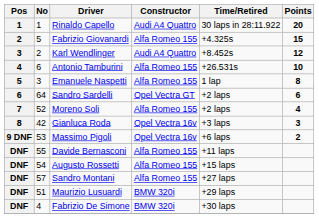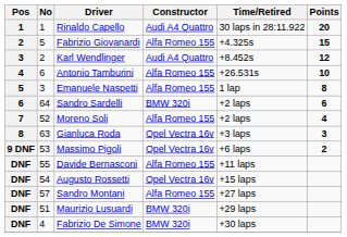 <table class="wikitable" style="font-size: 85%;">
 <tr>
 <th>Pos</th>
 <th>No</th>
 <th>Driver</th>
 <th>Constructor</th>
 <th>Time/Retired</th>
 <th>Points</th>
 </tr>
 <tr>
 <th>1</th>
 <td>1</td>
 <td> <a href='#'>Rinaldo Capello</a></td>
 <td><a href='#'>Audi A4 Quattro</a></td>
 <td>30 laps in 28:11.922</td>
 <td align=center><strong>20</strong></td>
 </tr>
 <tr>
 <th>2</th>
 <td>5</td>
 <td> <a href='#'>Fabrizio Giovanardi</a></td>
 <td><a href='#'>Alfa Romeo 155</a></td>
 <td>+4.325s</td>
 <td align=center><strong>15</strong></td>
 </tr>
 <tr>
 <th>3</th>
 <td>2</td>
 <td> <a href='#'>Karl Wendlinger</a></td>
 <td><a href='#'>Audi A4 Quattro</a></td>
 <td>+8.452s</td>
 <td align=center><strong>12</strong></td>
 </tr>
 <tr>
 <th>4</th>
 <td>6</td>
 <td> <a href='#'>Antonio Tamburini</a></td>
 <td><a href='#'>Alfa Romeo 155</a></td>
 <td>+26.531s</td>
 <td align=center><strong>10</strong></td>
 </tr>
 <tr>
 <th>5</th>
 <td>3</td>
 <td> <a href='#'>Emanuele Naspetti</a></td>
 <td><a href='#'>Alfa Romeo 155</a></td>
 <td>1 lap</td>
 <td align=center><strong>8</strong></td>
 </tr>
 <tr>
 <th>6</th>
 <td>64</td>
 <td> <a href='#'>Sandro Sardelli</a></td>
-<td><a href='#'> Opel Vectra GT</a></td>
+<td><a href='#'>BMW 320i</a></td>
 <td>+2 laps</td>
 <td align=center><strong>6</strong></td>
 </tr>
 <tr>
 <th>7</th>
 <td>52</td>
 <td> <a href='#'>Moreno Soli</a></td>
 <td><a href='#'>Alfa Romeo 155</a></td>
 <td>+2 laps</td>
 <td align=center><strong>4</strong></td>
 </tr>
 <tr>
 <th>8</th>
-<td>42</td>
+<td>63</td>
 <td> <a href='#'>Gianluca Roda</a></td>
 <td><a href='#'> Opel Vectra 16v</a></td>
 <td>+3 laps</td>
 <td align=center><strong>3</strong></td>
 </tr>
 <tr>
 <th>9 DNF</th>
 <td>53</td>
 <td> <a href='#'>Massimo Pigoli</a></td>
 <td><a href='#'> Opel Vectra 16v</a></td>
 <td>+6 laps</td>
 <td align=center><strong>2</strong></td>
 </tr>
 <tr>
 <th>DNF</th>
 <td>55</td>
 <td> <a href='#'>Davide Bernasconi</a></td>
 <td><a href='#'>Alfa Romeo 155</a></td>
 <td>+11 laps</td>
 <td></td>
 </tr>
 <tr>
 <th>DNF</th>
 <td>54</td>
 <td> <a href='#'>Augusto Rossetti</a></td>
-<td><a href='#'>Alfa Romeo 155</a></td>
+<td><a href='#'> Opel Vectra 16v</a></td>
 <td>+15 laps</td>
 <td></td>
 </tr>
 <tr>
 <th>DNF</th>
 <td>57</td>
 <td> <a href='#'>Sandro Montani</a></td>
 <td><a href='#'>Alfa Romeo 155</a></td>
 <td>+27 laps</td>
 <td></td>
 </tr>
 <tr>
 <th>DNF</th>
 <td>51</td>
 <td> <a href='#'>Maurizio Lusuardi</a></td>
 <td><a href='#'>BMW 320i</a></td>
 <td>+29 laps</td>
 <td></td>
 </tr>
 <tr>
 <th>DNF</th>
 <td>4</td>
 <td> <a href='#'>Fabrizio De Simone</a></td>
 <td><a href='#'>BMW 320i</a></td>
 <td>+30 laps</td>
 <td></td>
 </tr>
 <tr>
 </tr>
 </table>
